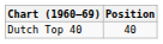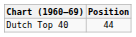 <table class="wikitable sortable">
 <tr>
 <th>Chart (1960–69)</th>
 <th>Position</th>
 </tr>
 <tr>
 <td align="left">Dutch Top 40</td>
-<td style="text-align:center;">40</td>
+<td style="text-align:center;">44</td>
 </tr>
 </table>
